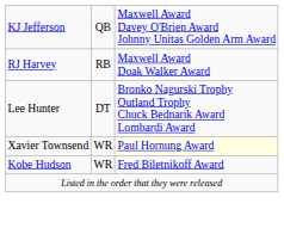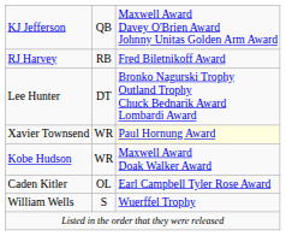 <table class="wikitable">
 <tr>
 <td><a href='#'>KJ Jefferson</a></td>
 <td align=center>QB</td>
 <td><a href='#'>Maxwell Award</a><br><a href='#'>Davey O'Brien Award</a><br><a href='#'>Johnny Unitas Golden Arm Award</a></td>
 </tr>
 <tr>
 <td><a href='#'>RJ Harvey</a></td>
 <td align=center>RB</td>
-<td><a href='#'>Maxwell Award</a><br><a href='#'>Doak Walker Award</a></td>
+<td><a href='#'>Fred Biletnikoff Award</a></td>
 </tr>
 <tr>
 <td>Lee Hunter</td>
 <td align=center>DT</td>
 <td><a href='#'>Bronko Nagurski Trophy</a><br><a href='#'>Outland Trophy</a><br><a href='#'>Chuck Bednarik Award</a><br><a href='#'>Lombardi Award</a></td>
 </tr>
 <tr>
 <td>Xavier Townsend</td>
 <td align=center>WR</td>
 <td style="background: lightyellow;"><a href='#'>Paul Hornung Award</a></td>
 </tr>
 <tr>
 <td><a href='#'>Kobe Hudson</a></td>
 <td align=center>WR</td>
-<td><a href='#'>Fred Biletnikoff Award</a></td>
+<td><a href='#'>Maxwell Award</a><br><a href='#'>Doak Walker Award</a></td>
+</tr>
+<tr>
+<td>Caden Kitler</td>
+<td align=center>OL</td>
+<td><a href='#'>Earl Campbell Tyler Rose Award</a></td>
+</tr>
+<tr>
+<td>William Wells</td>
+<td align=center>S</td>
+<td><a href='#'>Wuerffel Trophy</a></td>
 </tr>
 <tr>
 <td colspan=3 align=center><em><small>Listed in the order that they were released</small></em></td>
 </tr>
 </table>
